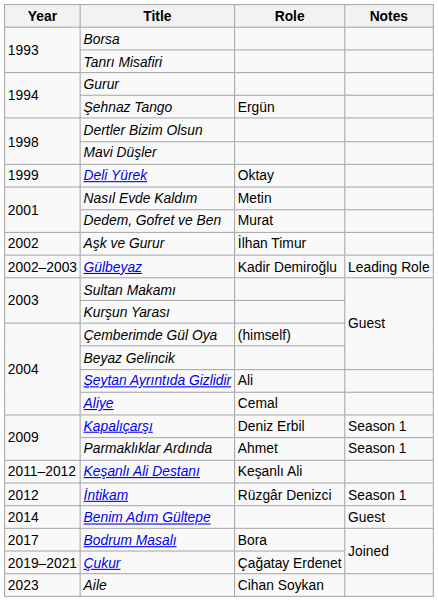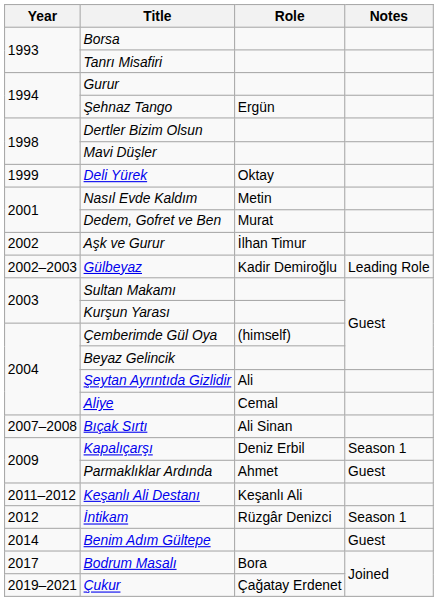 <table class=wikitable style="font-size: 80%;">
 <tr>
 <th>Year</th>
 <th>Title</th>
 <th>Role</th>
 <th>Notes</th>
 </tr>
 <tr>
 <td rowspan=2>1993</td>
 <td><em>Borsa</em></td>
 <td></td>
 <td></td>
 </tr>
 <tr>
 <td><em>Tanrı Misafiri</em></td>
 <td></td>
 <td></td>
 </tr>
 <tr>
 <td rowspan=2>1994</td>
 <td><em>Gurur</em></td>
 <td></td>
 <td></td>
 </tr>
 <tr>
 <td><em>Şehnaz Tango</em></td>
 <td>Ergün</td>
 <td></td>
 </tr>
 <tr>
 <td rowspan="2">1998</td>
 <td><em>Dertler Bizim Olsun</em></td>
 <td></td>
 <td></td>
 </tr>
 <tr>
 <td><em>Mavi Düşler</em></td>
 <td></td>
 <td></td>
 </tr>
 <tr>
 <td>1999</td>
 <td><em><a href='#'>Deli Yürek</a></em></td>
 <td>Oktay</td>
 <td></td>
 </tr>
 <tr>
 <td rowspan="2">2001</td>
 <td><em>Nasıl Evde Kaldım</em></td>
 <td>Metin</td>
 <td></td>
 </tr>
 <tr>
 <td><em>Dedem, Gofret ve Ben</em></td>
 <td>Murat</td>
 <td></td>
 </tr>
 <tr>
 <td>2002</td>
 <td><em>Aşk ve Gurur</em></td>
 <td>İlhan Timur</td>
 <td></td>
 </tr>
 <tr>
 <td>2002–2003</td>
 <td><em><a href='#'>Gülbeyaz</a></em></td>
 <td>Kadir Demiroğlu</td>
 <td>Leading Role</td>
 </tr>
 <tr>
 <td rowspan="2">2003</td>
 <td><em>Sultan Makamı</em></td>
 <td></td>
 <td rowspan="4">Guest</td>
 </tr>
 <tr>
 <td><em>Kurşun Yarası</em></td>
 <td></td>
 </tr>
 <tr>
 <td rowspan=4>2004</td>
 <td><em>Çemberimde Gül Oya</em></td>
 <td>(himself)</td>
 </tr>
 <tr>
 <td><em>Beyaz Gelincik</em></td>
 <td></td>
 </tr>
 <tr>
 <td><em><a href='#'>Şeytan Ayrıntıda Gizlidir</a></em></td>
 <td>Ali</td>
 <td></td>
 </tr>
 <tr>
 <td><em><a href='#'>Aliye</a></em></td>
 <td>Cemal</td>
 <td></td>
 </tr>
 <tr>
+<td>2007–2008</td>
+<td><em><a href='#'>Bıçak Sırtı</a></em></td>
+<td>Ali Sinan</td>
+<td></td>
+</tr>
+<tr>
 <td rowspan=2>2009</td>
 <td><em><a href='#'>Kapalıçarşı</a></em></td>
 <td>Deniz Erbil</td>
 <td>Season 1</td>
 </tr>
 <tr>
 <td><em>Parmaklıklar Ardında</em></td>
 <td>Ahmet</td>
-<td>Season 1</td>
+<td>Guest</td>
 </tr>
 <tr>
 <td>2011–2012</td>
 <td><em><a href='#'>Keşanlı Ali Destanı</a></em></td>
 <td>Keşanlı Ali</td>
 <td></td>
 </tr>
 <tr>
 <td>2012</td>
 <td><em><a href='#'>İntikam</a></em></td>
 <td>Rüzgâr Denizci</td>
 <td>Season 1</td>
 </tr>
 <tr>
 <td>2014</td>
 <td><em><a href='#'>Benim Adım Gültepe</a></em></td>
 <td></td>
 <td>Guest</td>
 </tr>
 <tr>
 <td>2017</td>
 <td><em><a href='#'>Bodrum Masalı</a></em></td>
 <td>Bora</td>
 <td rowspan="2">Joined</td>
 </tr>
 <tr>
 <td>2019–2021</td>
 <td><em><a href='#'>Çukur</a></em></td>
 <td>Çağatay Erdenet</td>
 </tr>
-<tr>
-<td>2023</td>
-<td><em>Aile</em></td>
-<td>Cihan Soykan</td>
-<td></td>
-</tr>
 </table>
